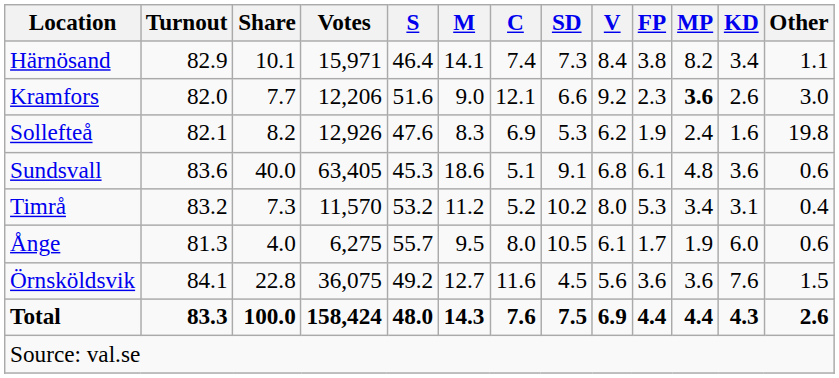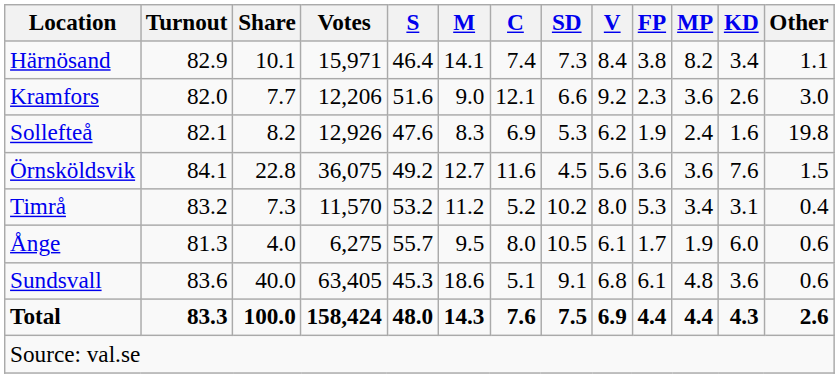 <table class="wikitable sortable" style=text-align:right>
 <tr>
 <th>Location</th>
 <th>Turnout</th>
 <th>Share</th>
 <th>Votes</th>
 <th><a href='#'>S</a></th>
 <th><a href='#'>M</a></th>
 <th><a href='#'>C</a></th>
 <th><a href='#'>SD</a></th>
 <th><a href='#'>V</a></th>
 <th><a href='#'>FP</a></th>
 <th><a href='#'>MP</a></th>
 <th><a href='#'>KD</a></th>
 <th>Other</th>
 </tr>
 <tr>
 <td align=left><a href='#'>Härnösand</a></td>
 <td>82.9</td>
 <td>10.1</td>
 <td>15,971</td>
 <td>46.4</td>
 <td>14.1</td>
 <td>7.4</td>
 <td>7.3</td>
 <td>8.4</td>
 <td>3.8</td>
 <td>8.2</td>
 <td>3.4</td>
 <td>1.1</td>
 </tr>
 <tr>
 <td align=left><a href='#'>Kramfors</a></td>
 <td>82.0</td>
 <td>7.7</td>
 <td>12,206</td>
 <td>51.6</td>
 <td>9.0</td>
 <td>12.1</td>
 <td>6.6</td>
 <td>9.2</td>
 <td>2.3</td>
-<td><strong>3.6</strong></td>
+<td>3.6</td>
 <td>2.6</td>
 <td>3.0</td>
 </tr>
 <tr>
 <td align=left><a href='#'>Sollefteå</a></td>
 <td>82.1</td>
 <td>8.2</td>
 <td>12,926</td>
 <td>47.6</td>
 <td>8.3</td>
 <td>6.9</td>
 <td>5.3</td>
 <td>6.2</td>
 <td>1.9</td>
 <td>2.4</td>
 <td>1.6</td>
 <td>19.8</td>
 </tr>
 <tr>
-<td align=left><a href='#'>Sundsvall</a></td>
-<td>83.6</td>
-<td>40.0</td>
-<td>63,405</td>
-<td>45.3</td>
-<td>18.6</td>
-<td>5.1</td>
-<td>9.1</td>
-<td>6.8</td>
-<td>6.1</td>
-<td>4.8</td>
+<td align=left><a href='#'>Örnsköldsvik</a></td>
+<td>84.1</td>
+<td>22.8</td>
+<td>36,075</td>
+<td>49.2</td>
+<td>12.7</td>
+<td>11.6</td>
+<td>4.5</td>
+<td>5.6</td>
 <td>3.6</td>
-<td>0.6</td>
+<td>3.6</td>
+<td>7.6</td>
+<td>1.5</td>
 </tr>
 <tr>
 <td align=left><a href='#'>Timrå</a></td>
 <td>83.2</td>
 <td>7.3</td>
 <td>11,570</td>
 <td>53.2</td>
 <td>11.2</td>
 <td>5.2</td>
 <td>10.2</td>
 <td>8.0</td>
 <td>5.3</td>
 <td>3.4</td>
 <td>3.1</td>
 <td>0.4</td>
 </tr>
 <tr>
 <td align=left><a href='#'>Ånge</a></td>
 <td>81.3</td>
 <td>4.0</td>
 <td>6,275</td>
 <td>55.7</td>
 <td>9.5</td>
 <td>8.0</td>
 <td>10.5</td>
 <td>6.1</td>
 <td>1.7</td>
 <td>1.9</td>
 <td>6.0</td>
 <td>0.6</td>
 </tr>
 <tr>
-<td align=left><a href='#'>Örnsköldsvik</a></td>
-<td>84.1</td>
-<td>22.8</td>
-<td>36,075</td>
-<td>49.2</td>
-<td>12.7</td>
-<td>11.6</td>
-<td>4.5</td>
-<td>5.6</td>
+<td align=left><a href='#'>Sundsvall</a></td>
+<td>83.6</td>
+<td>40.0</td>
+<td>63,405</td>
+<td>45.3</td>
+<td>18.6</td>
+<td>5.1</td>
+<td>9.1</td>
+<td>6.8</td>
+<td>6.1</td>
+<td>4.8</td>
 <td>3.6</td>
-<td>3.6</td>
-<td>7.6</td>
-<td>1.5</td>
+<td>0.6</td>
 </tr>
 <tr>
 <td align=left><strong>Total</strong></td>
 <td><strong>83.3</strong></td>
 <td><strong>100.0</strong></td>
 <td><strong>158,424</strong></td>
 <td><strong>48.0</strong></td>
 <td><strong>14.3</strong></td>
 <td><strong>7.6</strong></td>
 <td><strong>7.5</strong></td>
 <td><strong>6.9</strong></td>
 <td><strong>4.4</strong></td>
 <td><strong>4.4</strong></td>
 <td><strong>4.3</strong></td>
 <td><strong>2.6</strong></td>
 </tr>
 <tr>
 <td align=left colspan=13>Source: val.se</td>
 </tr>
 </table>
